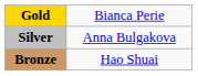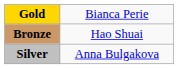 <table class="wikitable" style="text-align:center; " width="35%">
 <tr>
 <td bgcolor="gold"><strong>Gold</strong></td>
 <td><a href='#'>Bianca Perie</a><br>  <small><em></em></small></td>
 </tr>
 <tr>
+<td bgcolor="CC9966"><strong>Bronze</strong></td>
+<td><a href='#'>Hao Shuai</a><br>  <small><em></em></small></td>
+</tr>
+<tr>
 <td bgcolor="silver"><strong>Silver</strong></td>
 <td><a href='#'>Anna Bulgakova</a><br>  <small><em></em></small></td>
 </tr>
-<tr>
-<td bgcolor="CC9966"><strong>Bronze</strong></td>
-<td><a href='#'>Hao Shuai</a><br>  <small><em></em></small></td>
-</tr>
 </table>
